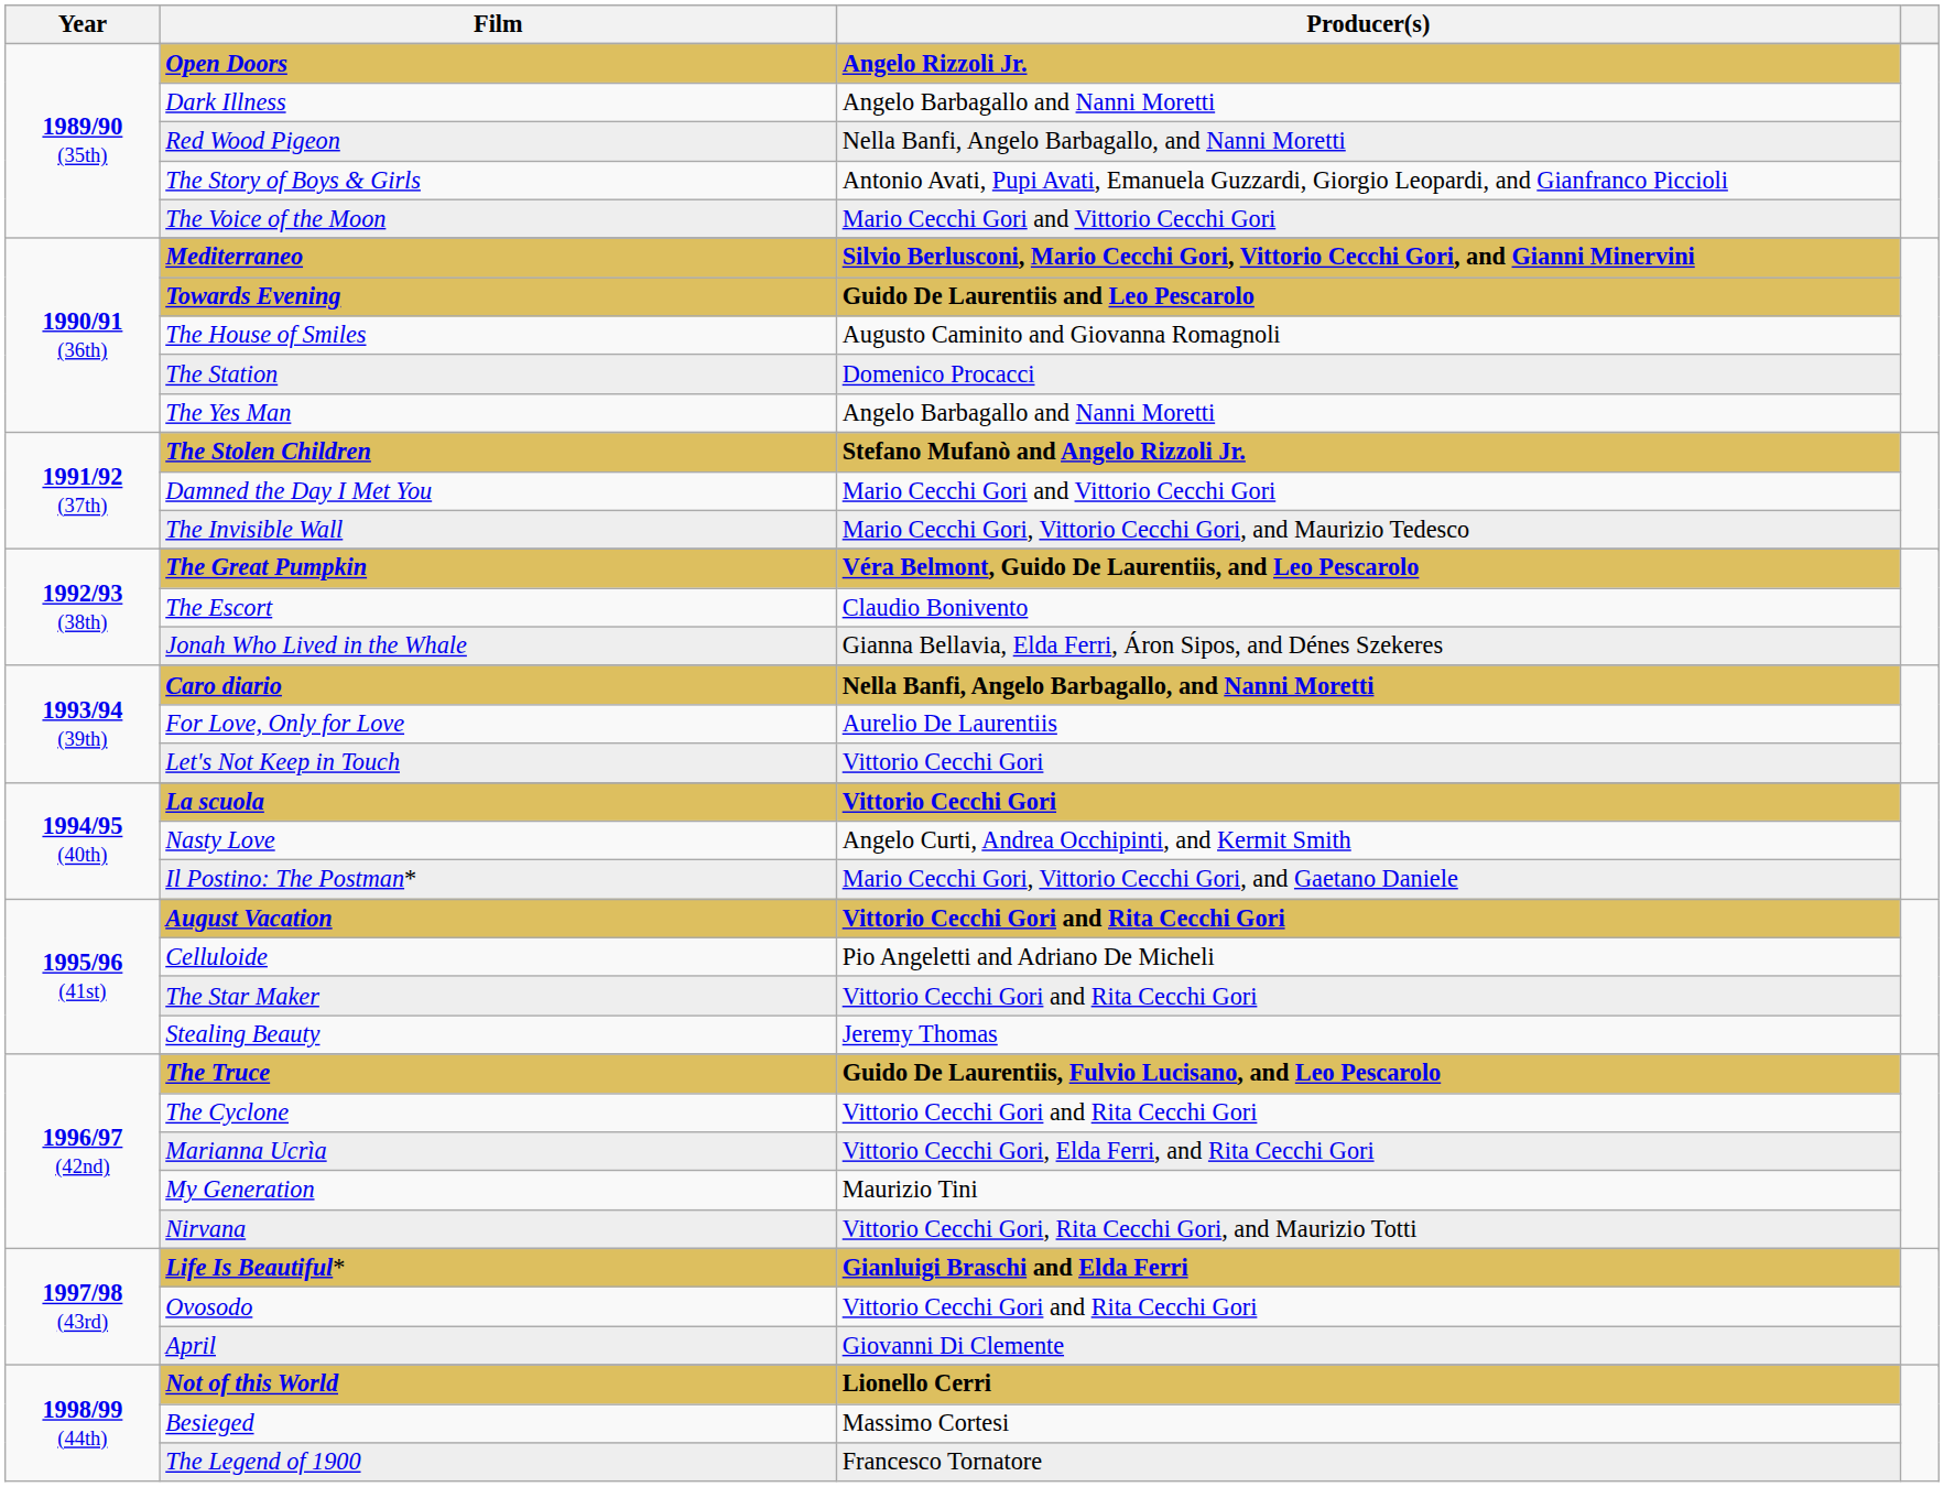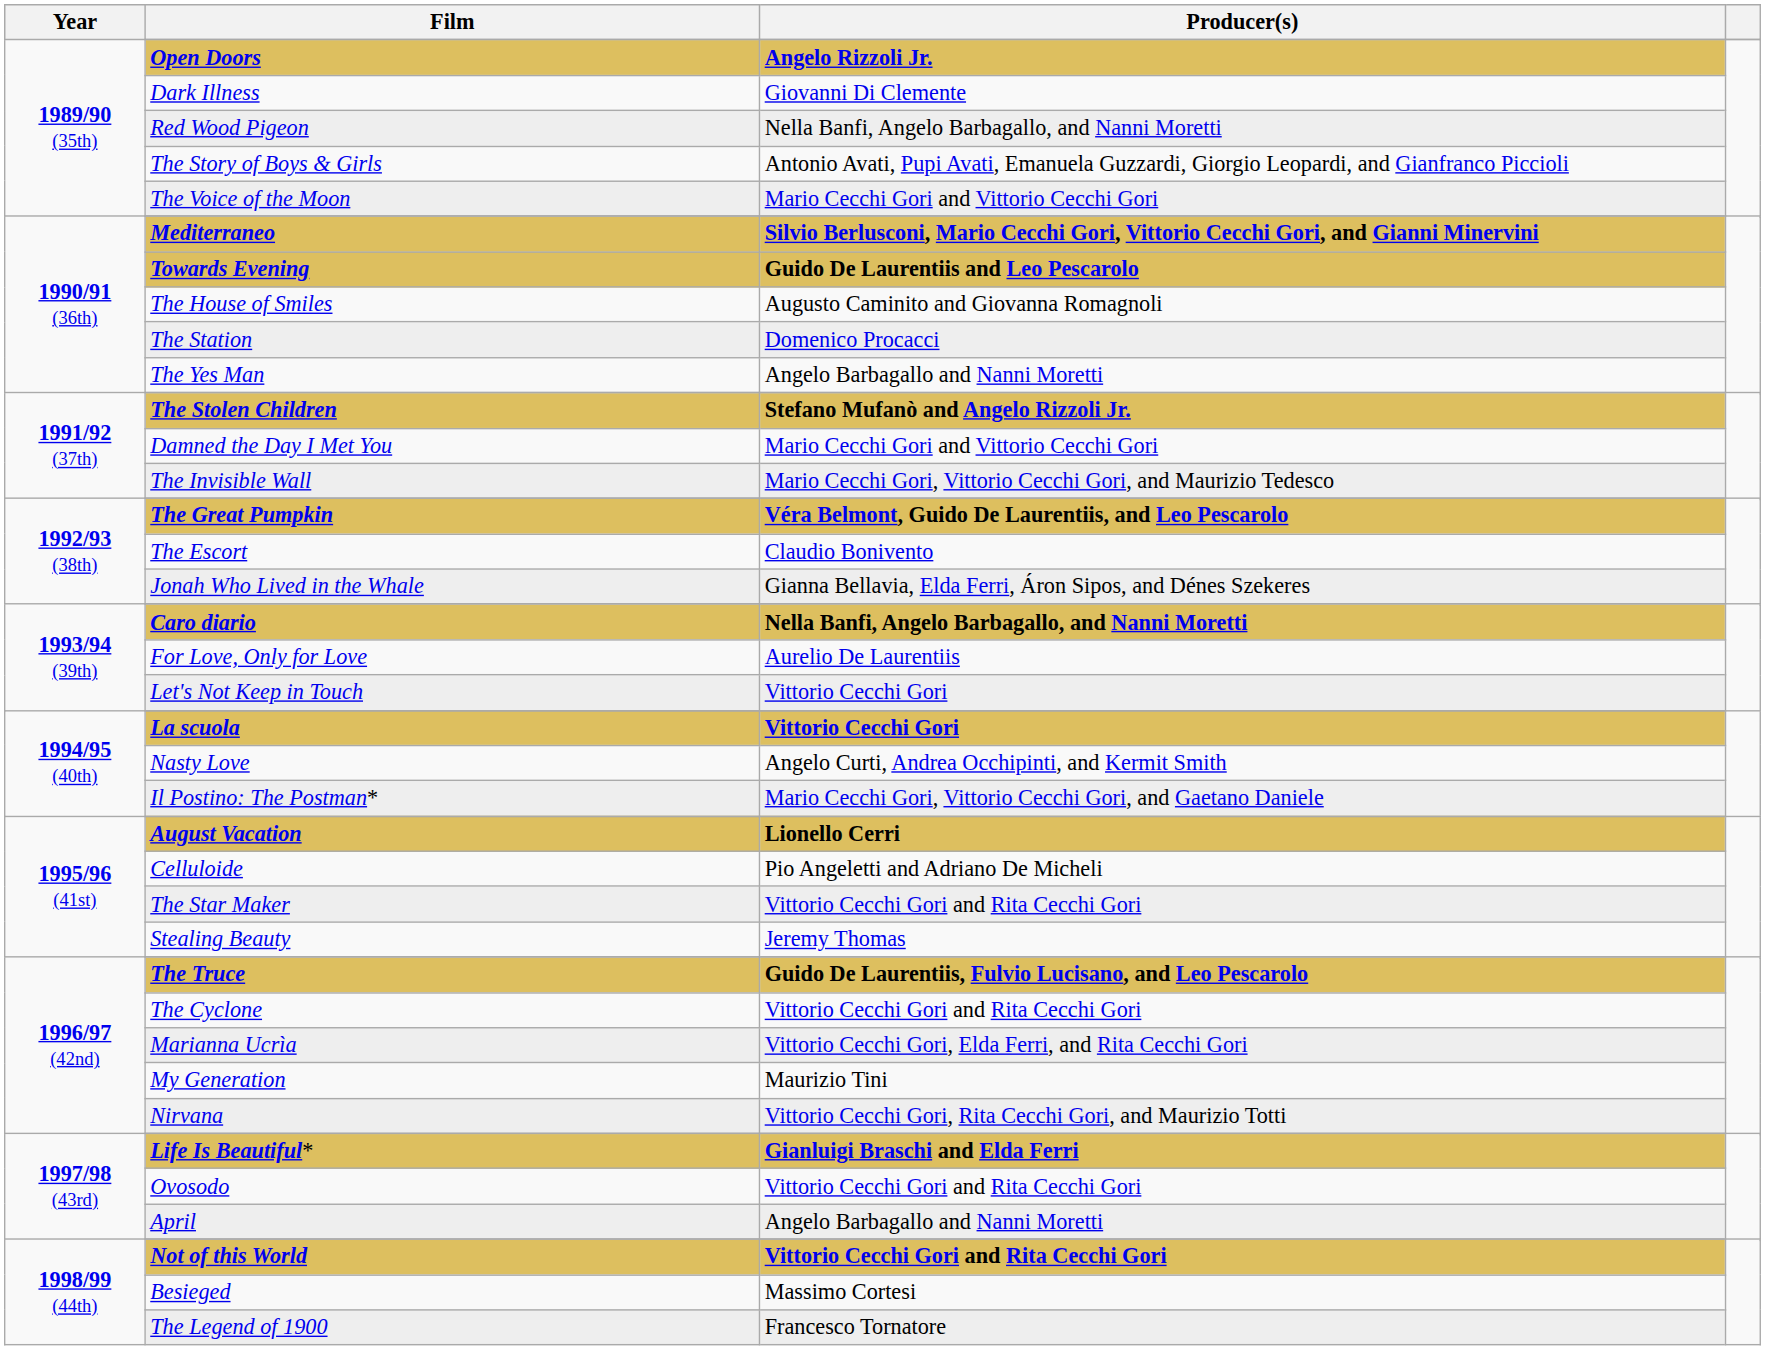 <table class="wikitable" style="width:100%">
 <tr bgcolor="#bebebe">
 <th width="8%">Year</th>
 <th width="35%">Film</th>
 <th width="55%">Producer(s)</th>
 <th width="2%" class="unstable"></th>
 </tr>
 <tr>
 <td rowspan=6 style="text-align:center"><strong><a href='#'>1989/90</a></strong><br><small><a href='#'>(35th)</a></small></td>
 </tr>
 <tr>
 <td style="background:#DDBF5F"><strong><em><a href='#'>Open Doors</a></em></strong></td>
 <td style="background:#DDBF5F"><strong><a href='#'>Angelo Rizzoli Jr.</a></strong></td>
 <td rowspan=6 style="text-align:center"></td>
 </tr>
 <tr>
 <td><em><a href='#'>Dark Illness</a></em></td>
-<td>Angelo Barbagallo and <a href='#'>Nanni Moretti</a></td>
+<td><a href='#'>Giovanni Di Clemente</a></td>
 </tr>
 <tr style="background:#eee;">
 <td><em><a href='#'>Red Wood Pigeon</a></em></td>
 <td>Nella Banfi, Angelo Barbagallo, and <a href='#'>Nanni Moretti</a></td>
 </tr>
 <tr>
 <td><em><a href='#'>The Story of Boys & Girls</a></em></td>
 <td>Antonio Avati, <a href='#'>Pupi Avati</a>, Emanuela Guzzardi, Giorgio Leopardi, and <a href='#'>Gianfranco Piccioli</a></td>
 </tr>
 <tr style="background:#eee;">
 <td><em><a href='#'>The Voice of the Moon</a></em></td>
 <td><a href='#'>Mario Cecchi Gori</a> and <a href='#'>Vittorio Cecchi Gori</a></td>
 </tr>
 <tr>
 <td rowspan=6 style="text-align:center"><strong><a href='#'>1990/91</a></strong><br><small><a href='#'>(36th)</a></small></td>
 </tr>
 <tr>
 <td style="background:#DDBF5F"><strong><em><a href='#'>Mediterraneo</a></em></strong></td>
 <td style="background:#DDBF5F"><strong><a href='#'>Silvio Berlusconi</a>, <a href='#'>Mario Cecchi Gori</a>, <a href='#'>Vittorio Cecchi Gori</a>, and <a href='#'>Gianni Minervini</a></strong></td>
 <td rowspan=6 style="text-align:center"></td>
 </tr>
 <tr>
 <td style="background:#DDBF5F"><strong><em><a href='#'>Towards Evening</a></em></strong></td>
 <td style="background:#DDBF5F"><strong>Guido De Laurentiis and <a href='#'>Leo Pescarolo</a></strong></td>
 </tr>
 <tr>
 <td><em><a href='#'>The House of Smiles</a></em></td>
 <td>Augusto Caminito and Giovanna Romagnoli</td>
 </tr>
 <tr style="background:#eee;">
 <td><em><a href='#'>The Station</a></em></td>
 <td><a href='#'>Domenico Procacci</a></td>
 </tr>
 <tr>
 <td><em><a href='#'>The Yes Man</a></em></td>
 <td>Angelo Barbagallo and <a href='#'>Nanni Moretti</a></td>
 </tr>
 <tr>
 <td rowspan=4 style="text-align:center"><strong><a href='#'>1991/92</a></strong><br><small><a href='#'>(37th)</a></small></td>
 </tr>
 <tr>
 <td style="background:#DDBF5F"><strong><em><a href='#'>The Stolen Children</a></em></strong></td>
 <td style="background:#DDBF5F"><strong>Stefano Mufanò and <a href='#'>Angelo Rizzoli Jr.</a></strong></td>
 <td rowspan=4 style="text-align:center"></td>
 </tr>
 <tr>
 <td><em><a href='#'>Damned the Day I Met You</a></em></td>
 <td><a href='#'>Mario Cecchi Gori</a> and <a href='#'>Vittorio Cecchi Gori</a></td>
 </tr>
 <tr style="background:#eee;">
 <td><em><a href='#'>The Invisible Wall</a></em></td>
 <td><a href='#'>Mario Cecchi Gori</a>, <a href='#'>Vittorio Cecchi Gori</a>, and Maurizio Tedesco</td>
 </tr>
 <tr>
 <td rowspan=4 style="text-align:center"><strong><a href='#'>1992/93</a></strong><br><small><a href='#'>(38th)</a></small></td>
 </tr>
 <tr>
 <td style="background:#DDBF5F"><strong><em><a href='#'>The Great Pumpkin</a></em></strong></td>
 <td style="background:#DDBF5F"><strong><a href='#'>Véra Belmont</a>, Guido De Laurentiis, and <a href='#'>Leo Pescarolo</a></strong></td>
 <td rowspan=4 style="text-align:center"></td>
 </tr>
 <tr>
 <td><em><a href='#'>The Escort</a></em></td>
 <td><a href='#'>Claudio Bonivento</a></td>
 </tr>
 <tr style="background:#eee;">
 <td><em><a href='#'>Jonah Who Lived in the Whale</a></em></td>
 <td>Gianna Bellavia, <a href='#'>Elda Ferri</a>, Áron Sipos, and Dénes Szekeres</td>
 </tr>
 <tr>
 <td rowspan=4 style="text-align:center"><strong><a href='#'>1993/94</a></strong><br><small><a href='#'>(39th)</a></small></td>
 </tr>
 <tr>
 <td style="background:#DDBF5F"><strong><em><a href='#'>Caro diario</a></em></strong></td>
 <td style="background:#DDBF5F"><strong>Nella Banfi, Angelo Barbagallo, and <a href='#'>Nanni Moretti</a></strong></td>
 <td rowspan=4 style="text-align:center"></td>
 </tr>
 <tr>
 <td><em><a href='#'>For Love, Only for Love</a></em></td>
 <td><a href='#'>Aurelio De Laurentiis</a></td>
 </tr>
 <tr style="background:#eee;">
 <td><em><a href='#'>Let's Not Keep in Touch</a></em></td>
 <td><a href='#'>Vittorio Cecchi Gori</a></td>
 </tr>
 <tr>
 <td rowspan=4 style="text-align:center"><strong><a href='#'>1994/95</a></strong><br><small><a href='#'>(40th)</a></small></td>
 </tr>
 <tr>
 <td style="background:#DDBF5F"><strong><em><a href='#'>La scuola</a></em></strong></td>
 <td style="background:#DDBF5F"><strong><a href='#'>Vittorio Cecchi Gori</a></strong></td>
 <td rowspan=4 style="text-align:center"></td>
 </tr>
 <tr>
 <td><em><a href='#'>Nasty Love</a></em></td>
 <td>Angelo Curti, <a href='#'>Andrea Occhipinti</a>, and <a href='#'>Kermit Smith</a></td>
 </tr>
 <tr style="background:#eee;">
 <td><em><a href='#'>Il Postino: The Postman</a></em>*</td>
 <td><a href='#'>Mario Cecchi Gori</a>, <a href='#'>Vittorio Cecchi Gori</a>, and <a href='#'>Gaetano Daniele</a></td>
 </tr>
 <tr>
 <td rowspan=5 style="text-align:center"><strong><a href='#'>1995/96</a></strong><br><small><a href='#'>(41st)</a></small></td>
 </tr>
 <tr>
 <td style="background:#DDBF5F"><strong><em><a href='#'>August Vacation</a></em></strong></td>
-<td style="background:#DDBF5F"><strong><a href='#'>Vittorio Cecchi Gori</a> and <a href='#'>Rita Cecchi Gori</a></strong></td>
+<td style="background:#DDBF5F"><strong>Lionello Cerri</strong></td>
 <td rowspan=5 style="text-align:center"></td>
 </tr>
 <tr>
 <td><em><a href='#'>Celluloide</a></em></td>
 <td>Pio Angeletti and Adriano De Micheli</td>
 </tr>
 <tr style="background:#eee;">
 <td><em><a href='#'>The Star Maker</a></em></td>
 <td><a href='#'>Vittorio Cecchi Gori</a> and <a href='#'>Rita Cecchi Gori</a></td>
 </tr>
 <tr>
 <td><em><a href='#'>Stealing Beauty</a></em></td>
 <td><a href='#'>Jeremy Thomas</a></td>
 </tr>
 <tr>
 <td rowspan=6 style="text-align:center"><strong><a href='#'>1996/97</a></strong><br><small><a href='#'>(42nd)</a></small></td>
 </tr>
 <tr>
 <td style="background:#DDBF5F"><strong><em><a href='#'>The Truce</a></em></strong></td>
 <td style="background:#DDBF5F"><strong>Guido De Laurentiis, <a href='#'>Fulvio Lucisano</a>, and <a href='#'>Leo Pescarolo</a></strong></td>
 <td rowspan=6 style="text-align:center"></td>
 </tr>
 <tr>
 <td><em><a href='#'>The Cyclone</a></em></td>
 <td><a href='#'>Vittorio Cecchi Gori</a> and <a href='#'>Rita Cecchi Gori</a></td>
 </tr>
 <tr style="background:#eee;">
 <td><em><a href='#'>Marianna Ucrìa</a></em></td>
 <td><a href='#'>Vittorio Cecchi Gori</a>, <a href='#'>Elda Ferri</a>, and <a href='#'>Rita Cecchi Gori</a></td>
 </tr>
 <tr>
 <td><em><a href='#'>My Generation</a></em></td>
 <td>Maurizio Tini</td>
 </tr>
 <tr style="background:#eee;">
 <td><em><a href='#'>Nirvana</a></em></td>
 <td><a href='#'>Vittorio Cecchi Gori</a>, <a href='#'>Rita Cecchi Gori</a>, and Maurizio Totti</td>
 </tr>
 <tr>
 <td rowspan=4 style="text-align:center"><strong><a href='#'>1997/98</a></strong><br><small><a href='#'>(43rd)</a></small></td>
 </tr>
 <tr>
 <td style="background:#DDBF5F"><strong><em><a href='#'>Life Is Beautiful</a></em></strong>*</td>
 <td style="background:#DDBF5F"><strong><a href='#'>Gianluigi Braschi</a> and <a href='#'>Elda Ferri</a></strong></td>
 <td rowspan=4 style="text-align:center"></td>
 </tr>
 <tr>
 <td><em><a href='#'>Ovosodo</a></em></td>
 <td><a href='#'>Vittorio Cecchi Gori</a> and <a href='#'>Rita Cecchi Gori</a></td>
 </tr>
 <tr style="background:#eee;">
 <td><em><a href='#'>April</a></em></td>
-<td><a href='#'>Giovanni Di Clemente</a></td>
+<td>Angelo Barbagallo and <a href='#'>Nanni Moretti</a></td>
 </tr>
 <tr>
 <td rowspan=4 style="text-align:center"><strong><a href='#'>1998/99</a></strong><br><small><a href='#'>(44th)</a></small></td>
 </tr>
 <tr>
 <td style="background:#DDBF5F"><strong><em><a href='#'>Not of this World</a></em></strong></td>
-<td style="background:#DDBF5F"><strong>Lionello Cerri</strong></td>
+<td style="background:#DDBF5F"><strong><a href='#'>Vittorio Cecchi Gori</a> and <a href='#'>Rita Cecchi Gori</a></strong></td>
 <td rowspan=4 style="text-align:center"></td>
 </tr>
 <tr>
 <td><em><a href='#'>Besieged</a></em></td>
 <td>Massimo Cortesi</td>
 </tr>
 <tr style="background:#eee;">
 <td><em><a href='#'>The Legend of 1900</a></em></td>
 <td>Francesco Tornatore</td>
 </tr>
 </table>
